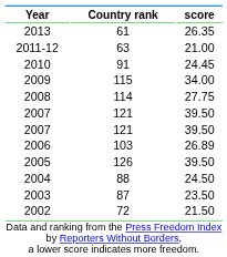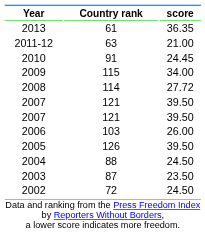 <table class="toccolours" style="float:right; clear:right; text-align:center; margin-left:1em">
 <tr>
 <th colspan=4 style="border-bottom:#1e90ff 2px solid; font-size:110%; text-align:center"><a href='#'></a></th>
 </tr>
 <tr style="font-size:95%">
 <th style="text-align:center; border-bottom:1px solid limegreen">Year</th>
 <th style="text-align:center; border-bottom:1px solid Limegreen">Country rank</th>
 <th style="text-align:center; border-bottom:1px solid limegreen">score</th>
 </tr>
 <tr>
 <td>2013</td>
 <td>61</td>
-<td>26.35</td>
+<td>36.35</td>
 </tr>
 <tr>
 <td>2011-12</td>
 <td>63</td>
 <td>21.00</td>
 </tr>
 <tr>
 <td>2010</td>
 <td>91</td>
 <td>24.45</td>
 </tr>
 <tr>
 <td>2009</td>
 <td>115</td>
 <td>34.00</td>
 </tr>
 <tr>
 <td>2008</td>
 <td>114</td>
-<td>27.75</td>
+<td>27.72</td>
 </tr>
 <tr>
 <td>2007</td>
 <td>121</td>
 <td>39.50</td>
 </tr>
 <tr>
 <td>2007</td>
 <td>121</td>
 <td>39.50</td>
 </tr>
 <tr>
 <td>2006</td>
 <td>103</td>
-<td>26.89</td>
+<td>26.00</td>
 </tr>
 <tr>
 <td>2005</td>
 <td>126</td>
 <td>39.50</td>
 </tr>
 <tr>
 <td>2004</td>
 <td>88</td>
 <td>24.50</td>
 </tr>
 <tr>
 <td>2003</td>
 <td>87</td>
 <td>23.50</td>
 </tr>
 <tr>
 <td>2002</td>
 <td>72</td>
-<td>21.50</td>
+<td>24.50</td>
 </tr>
 <tr>
 <td colspan=4 style="border-top:1px solid Limegreen;; font-size:85%; text-align:center">Data and ranking from the <a href='#'>Press Freedom Index</a><br>by <a href='#'>Reporters Without Borders</a>,<br>a lower score indicates more freedom.</td>
 </tr>
 <tr>
 </tr>
 </table>
